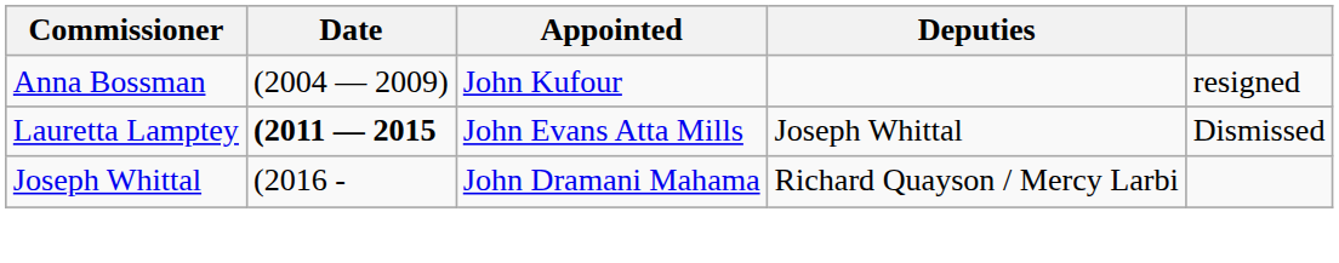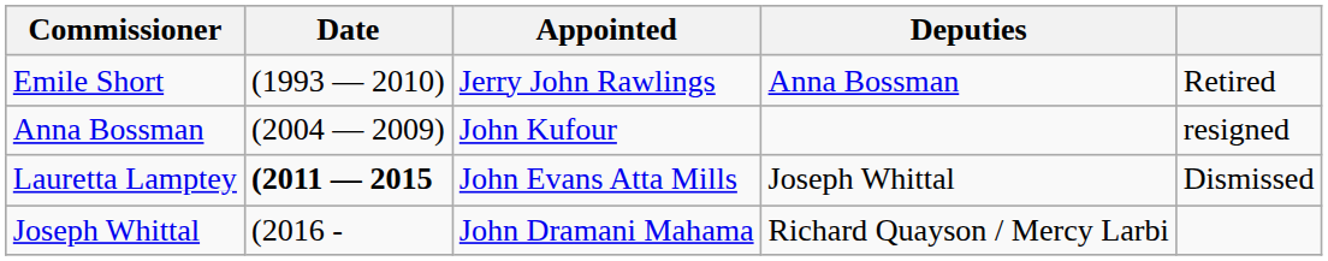 <table class="wikitable">
 <tr>
 <th>Commissioner</th>
 <th>Date</th>
 <th>Appointed</th>
 <th>Deputies</th>
 <th></th>
+</tr>
+<tr>
+<td><a href='#'>Emile Short</a></td>
+<td>(1993 — 2010)</td>
+<td><a href='#'>Jerry John Rawlings</a></td>
+<td><a href='#'>Anna Bossman</a></td>
+<td>Retired</td>
 </tr>
 <tr>
 <td><a href='#'>Anna Bossman</a></td>
 <td>(2004 — 2009)</td>
 <td><a href='#'>John Kufour</a></td>
 <td></td>
 <td>resigned</td>
 </tr>
 <tr>
 <td><a href='#'>Lauretta Lamptey</a></td>
 <td><strong>(2011 — 2015</strong></td>
 <td><a href='#'>John Evans Atta Mills</a></td>
 <td>Joseph Whittal</td>
 <td>Dismissed</td>
 </tr>
 <tr>
 <td><a href='#'>Joseph Whittal</a></td>
 <td>(2016 -</td>
 <td><a href='#'>John Dramani Mahama</a></td>
 <td>Richard Quayson / Mercy Larbi</td>
 <td></td>
 </tr>
 </table>
